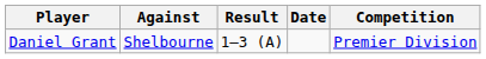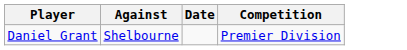 <table class="wikitable">
 <tr>
 <th>Player</th>
 <th>Against</th>
-<th style="text-align:center">Result</th>
 <th>Date</th>
 <th style="text-align:center">Competition</th>
 </tr>
 <tr>
 <td> <a href='#'>Daniel Grant</a></td>
 <td><a href='#'>Shelbourne</a></td>
-<td>1–3 (A)</td>
 <td></td>
 <td><a href='#'>Premier Division</a></td>
 </tr>
 </table>
